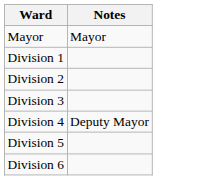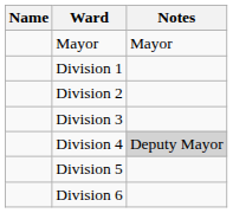 <table class="wikitable sortable">
 <tr>
+<th>Name</th>
 <th>Ward</th>
 <th>Notes</th>
 </tr>
 <tr>
+<td></td>
 <td>Mayor</td>
 <td>Mayor</td>
 </tr>
 <tr>
+<td></td>
 <td>Division 1</td>
 <td></td>
 </tr>
 <tr>
+<td></td>
 <td>Division 2</td>
 <td></td>
 </tr>
 <tr>
+<td></td>
 <td>Division 3</td>
 <td></td>
 </tr>
 <tr>
+<td></td>
 <td>Division 4</td>
-<td>Deputy Mayor</td>
+<td style="background: lightgrey;">Deputy Mayor</td>
 </tr>
 <tr>
+<td></td>
 <td>Division 5</td>
 <td></td>
 </tr>
 <tr>
+<td></td>
 <td>Division 6</td>
 <td></td>
 </tr>
 </table>
